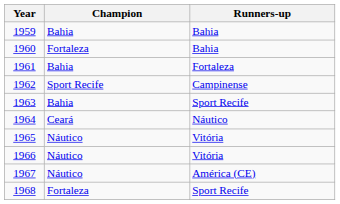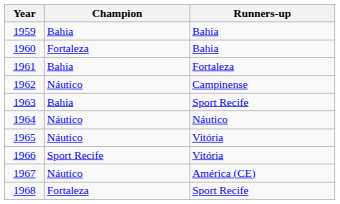 <table class="wikitable">
 <tr>
 <th width=50>Year</th>
 <th width=200>Champion</th>
 <th width=200>Runners-up</th>
 </tr>
 <tr>
 <td align=center><a href='#'>1959</a></td>
 <td> <a href='#'>Bahia</a></td>
 <td> <a href='#'>Bahia</a></td>
 </tr>
 <tr>
 <td align=center><a href='#'>1960</a></td>
 <td> <a href='#'>Fortaleza</a></td>
 <td> <a href='#'>Bahia</a></td>
 </tr>
 <tr>
 <td align=center><a href='#'>1961</a></td>
 <td> <a href='#'>Bahia</a></td>
 <td> <a href='#'>Fortaleza</a></td>
 </tr>
 <tr>
 <td align=center><a href='#'>1962</a></td>
-<td> <a href='#'>Sport Recife</a></td>
+<td> <a href='#'>Náutico</a></td>
 <td> <a href='#'>Campinense</a></td>
 </tr>
 <tr>
 <td align=center><a href='#'>1963</a></td>
 <td> <a href='#'>Bahia</a></td>
 <td> <a href='#'>Sport Recife</a></td>
 </tr>
 <tr>
 <td align=center><a href='#'>1964</a></td>
-<td> <a href='#'>Ceará</a></td>
+<td> <a href='#'>Náutico</a></td>
 <td> <a href='#'>Náutico</a></td>
 </tr>
 <tr>
 <td align=center><a href='#'>1965</a></td>
 <td> <a href='#'>Náutico</a></td>
 <td> <a href='#'>Vitória</a></td>
 </tr>
 <tr>
 <td align=center><a href='#'>1966</a></td>
-<td> <a href='#'>Náutico</a></td>
+<td> <a href='#'>Sport Recife</a></td>
 <td> <a href='#'>Vitória</a></td>
 </tr>
 <tr>
 <td align=center><a href='#'>1967</a></td>
 <td> <a href='#'>Náutico</a></td>
 <td> <a href='#'>América (CE)</a></td>
 </tr>
 <tr>
 <td align=center><a href='#'>1968</a></td>
 <td> <a href='#'>Fortaleza</a></td>
 <td> <a href='#'>Sport Recife</a></td>
 </tr>
 </table>
